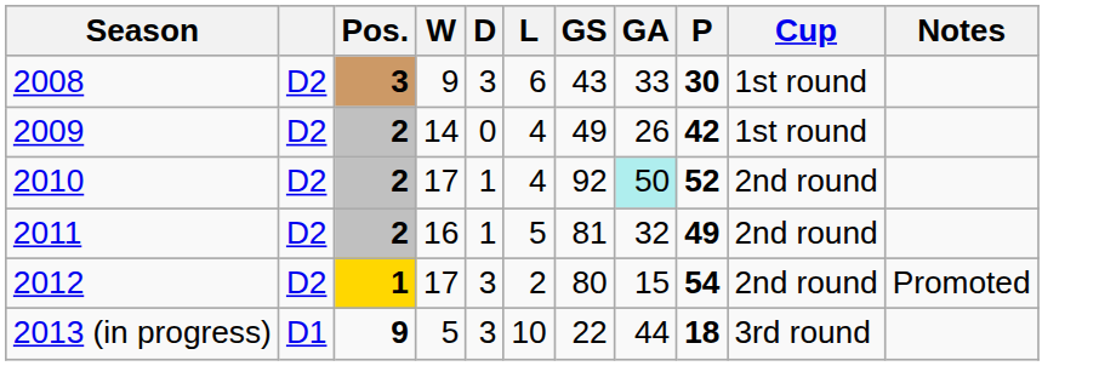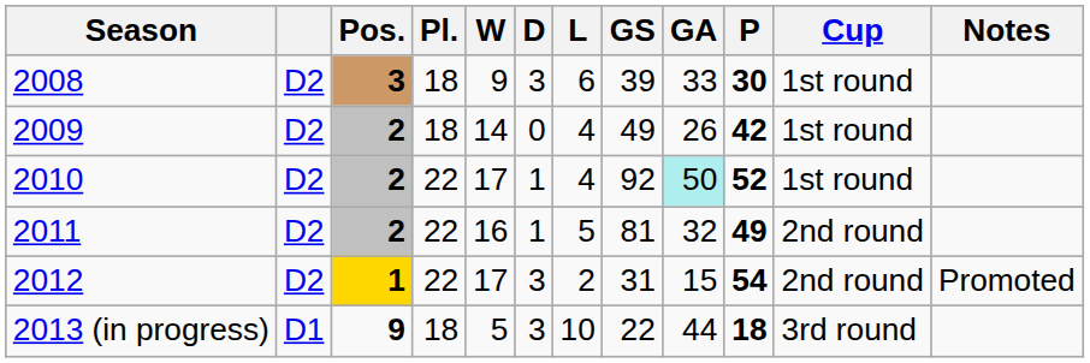 <table class="wikitable">
 <tr>
 <th>Season</th>
 <th></th>
 <th>Pos.</th>
+<th>Pl.</th>
 <th>W</th>
 <th>D</th>
 <th>L</th>
 <th>GS</th>
 <th>GA</th>
 <th>P</th>
 <th><a href='#'>Cup</a></th>
 <th>Notes</th>
 </tr>
 <tr>
 <td><a href='#'>2008</a></td>
 <td><a href='#'>D2</a></td>
 <td align=right bgcolor=cc9966><strong>3</strong></td>
+<td align=right>18</td>
 <td align=right>9</td>
 <td align=right>3</td>
 <td align=right>6</td>
-<td align=right>43</td>
+<td align=right>39</td>
 <td align=right>33</td>
 <td align=right><strong>30</strong></td>
 <td>1st round</td>
 <td></td>
 </tr>
 <tr>
 <td><a href='#'>2009</a></td>
 <td><a href='#'>D2</a></td>
 <td align=right bgcolor=silver><strong>2</strong></td>
+<td align=right>18</td>
 <td align=right>14</td>
 <td align=right>0</td>
 <td align=right>4</td>
 <td align=right>49</td>
 <td align=right>26</td>
 <td align=right><strong>42</strong></td>
 <td>1st round</td>
 <td></td>
 </tr>
 <tr>
 <td><a href='#'>2010</a></td>
 <td><a href='#'>D2</a></td>
 <td align=right bgcolor=silver><strong>2</strong></td>
+<td align=right>22</td>
 <td align=right>17</td>
 <td align=right>1</td>
 <td align=right>4</td>
 <td align=right>92</td>
 <td align=right style="background: paleturquoise;">50</td>
 <td align=right><strong>52</strong></td>
-<td>2nd round</td>
+<td>1st round</td>
 <td></td>
 </tr>
 <tr>
 <td><a href='#'>2011</a></td>
 <td><a href='#'>D2</a></td>
 <td align=right bgcolor=silver><strong>2</strong></td>
+<td align=right>22</td>
 <td align=right>16</td>
 <td align=right>1</td>
 <td align=right>5</td>
 <td align=right>81</td>
 <td align=right>32</td>
 <td align=right><strong>49</strong></td>
 <td>2nd round</td>
 <td></td>
 </tr>
 <tr>
 <td><a href='#'>2012</a></td>
 <td><a href='#'>D2</a></td>
 <td align=right bgcolor=gold><strong>1</strong></td>
+<td align=right>22</td>
 <td align=right>17</td>
 <td align=right>3</td>
 <td align=right>2</td>
-<td align=right>80</td>
+<td align=right>31</td>
 <td align=right>15</td>
 <td align=right><strong>54</strong></td>
 <td>2nd round</td>
 <td>Promoted</td>
 </tr>
 <tr>
 <td><a href='#'>2013</a> (in progress)</td>
 <td><a href='#'>D1</a></td>
 <td align=right><strong>9</strong></td>
+<td align=right>18</td>
 <td align=right>5</td>
 <td align=right>3</td>
 <td align=right>10</td>
 <td align=right>22</td>
 <td align=right>44</td>
 <td align=right><strong>18</strong></td>
 <td>3rd round</td>
 <td></td>
 </tr>
 </table>
